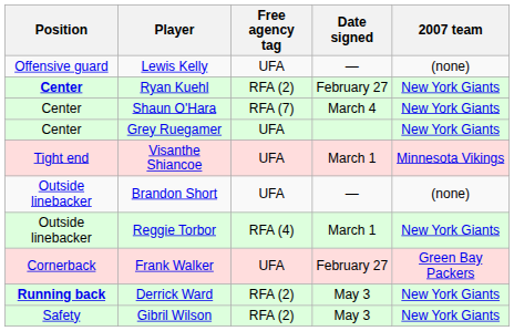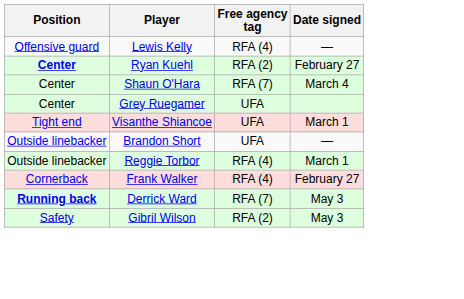 <table class="wikitable">
 <tr>
 <th>Position</th>
 <th>Player</th>
 <th>Free agency<br>tag</th>
 <th>Date signed</th>
-<th>2007 team</th>
 </tr>
 <tr style="background:#ffddoo; text-align:center;">
 <td><a href='#'>Offensive guard</a></td>
 <td><a href='#'>Lewis Kelly</a></td>
-<td>UFA</td>
+<td>RFA (4)</td>
 <td>—</td>
-<td>(none)</td>
 </tr>
 <tr style="background:#dfd; text-align:center;">
 <td><strong><a href='#'>Center</a></strong></td>
 <td><a href='#'>Ryan Kuehl</a></td>
 <td>RFA (2)</td>
 <td>February 27</td>
-<td><a href='#'>New York Giants</a></td>
 </tr>
 <tr style="background:#dfd; text-align:center;">
 <td>Center</td>
 <td><a href='#'>Shaun O'Hara</a></td>
 <td>RFA (7)</td>
 <td>March 4</td>
-<td><a href='#'>New York Giants</a></td>
 </tr>
 <tr style="background:#dfd; text-align:center;">
 <td>Center</td>
 <td><a href='#'>Grey Ruegamer</a></td>
 <td>UFA</td>
 <td></td>
-<td><a href='#'>New York Giants</a></td>
 </tr>
 <tr style="background:#fdd; text-align:center;">
 <td><a href='#'>Tight end</a></td>
 <td><a href='#'>Visanthe Shiancoe</a></td>
 <td>UFA</td>
 <td>March 1</td>
-<td><a href='#'>Minnesota Vikings</a></td>
 </tr>
 <tr style="background:#ffddoo; text-align:center;">
 <td><a href='#'>Outside linebacker</a></td>
 <td><a href='#'>Brandon Short</a></td>
 <td>UFA</td>
 <td>—</td>
-<td>(none)</td>
 </tr>
 <tr style="background:#dfd; text-align:center;">
 <td>Outside linebacker</td>
 <td><a href='#'>Reggie Torbor</a></td>
 <td>RFA (4)</td>
 <td>March 1</td>
-<td><a href='#'>New York Giants</a></td>
 </tr>
 <tr style="background:#fdd; text-align:center;">
 <td><a href='#'>Cornerback</a></td>
 <td><a href='#'>Frank Walker</a></td>
-<td>UFA</td>
+<td>RFA (4)</td>
 <td>February 27</td>
-<td><a href='#'>Green Bay Packers</a></td>
 </tr>
 <tr style="background:#dfd; text-align:center;">
 <td><strong><a href='#'>Running back</a></strong></td>
 <td><a href='#'>Derrick Ward</a></td>
-<td>RFA (2)</td>
+<td>RFA (7)</td>
 <td>May 3</td>
-<td><a href='#'>New York Giants</a></td>
 </tr>
 <tr style="background:#dfd; text-align:center;">
 <td><a href='#'>Safety</a></td>
 <td><a href='#'>Gibril Wilson</a></td>
 <td>RFA (2)</td>
 <td>May 3</td>
-<td><a href='#'>New York Giants</a></td>
 </tr>
 </table>
